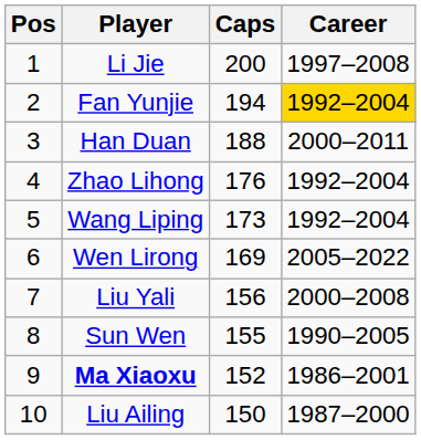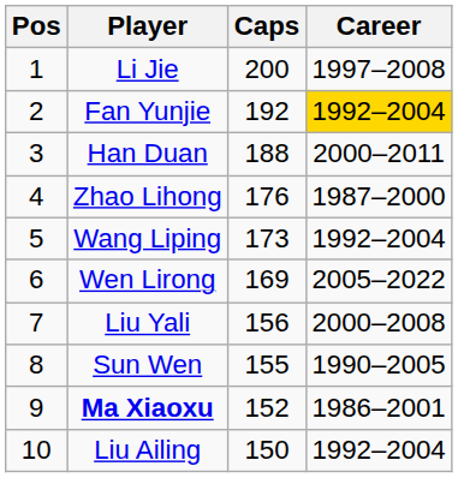 <table class="wikitable sortable" style="text-align:center;">
 <tr>
 <th>Pos</th>
 <th>Player</th>
 <th>Caps</th>
 <th>Career</th>
 </tr>
 <tr>
 <td>1</td>
 <td><a href='#'>Li Jie</a></td>
 <td>200</td>
 <td>1997–2008</td>
 </tr>
 <tr>
 <td>2</td>
 <td><a href='#'>Fan Yunjie</a></td>
-<td>194</td>
+<td>192</td>
 <td style="background: gold;">1992–2004</td>
 </tr>
 <tr>
 <td>3</td>
 <td><a href='#'>Han Duan</a></td>
 <td>188</td>
 <td>2000–2011</td>
 </tr>
 <tr>
 <td>4</td>
 <td><a href='#'>Zhao Lihong</a></td>
 <td>176</td>
-<td>1992–2004</td>
+<td>1987–2000</td>
 </tr>
 <tr>
 <td>5</td>
 <td><a href='#'>Wang Liping</a></td>
 <td>173</td>
 <td>1992–2004</td>
 </tr>
 <tr>
 <td>6</td>
 <td><a href='#'>Wen Lirong</a></td>
 <td>169</td>
 <td>2005–2022</td>
 </tr>
 <tr>
 <td>7</td>
 <td><a href='#'>Liu Yali</a></td>
 <td>156</td>
 <td>2000–2008</td>
 </tr>
 <tr>
 <td>8</td>
 <td><a href='#'>Sun Wen</a></td>
 <td>155</td>
 <td>1990–2005</td>
 </tr>
 <tr>
 <td>9</td>
 <td><strong><a href='#'>Ma Xiaoxu</a></strong></td>
 <td>152</td>
 <td>1986–2001</td>
 </tr>
 <tr>
 <td>10</td>
 <td><a href='#'>Liu Ailing</a></td>
 <td>150</td>
-<td>1987–2000</td>
+<td>1992–2004</td>
 </tr>
 </table>
